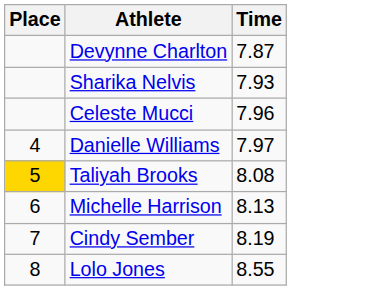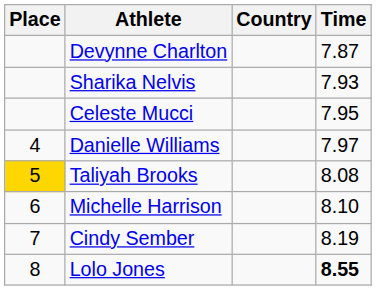 <table class="wikitable">
 <tr>
 <th>Place</th>
 <th>Athlete</th>
+<th>Country</th>
 <th>Time</th>
 </tr>
 <tr>
 <td align=center></td>
 <td><a href='#'>Devynne Charlton</a></td>
+<td></td>
 <td>7.87</td>
 </tr>
 <tr>
 <td align=center></td>
 <td><a href='#'>Sharika Nelvis</a></td>
+<td></td>
 <td>7.93</td>
 </tr>
 <tr>
 <td align=center></td>
 <td><a href='#'>Celeste Mucci</a></td>
-<td>7.96</td>
+<td></td>
+<td>7.95</td>
 </tr>
 <tr>
 <td align=center>4</td>
 <td><a href='#'>Danielle Williams</a></td>
+<td></td>
 <td>7.97</td>
 </tr>
 <tr>
 <td align=center style="background: gold;">5</td>
 <td><a href='#'>Taliyah Brooks</a></td>
+<td></td>
 <td>8.08</td>
 </tr>
 <tr>
 <td align=center>6</td>
 <td><a href='#'>Michelle Harrison</a></td>
-<td>8.13</td>
+<td></td>
+<td>8.10</td>
 </tr>
 <tr>
 <td align=center>7</td>
 <td><a href='#'>Cindy Sember</a></td>
+<td></td>
 <td>8.19</td>
 </tr>
 <tr>
 <td align=center>8</td>
 <td><a href='#'>Lolo Jones</a></td>
-<td>8.55</td>
+<td></td>
+<td><strong>8.55</strong></td>
 </tr>
 </table>
